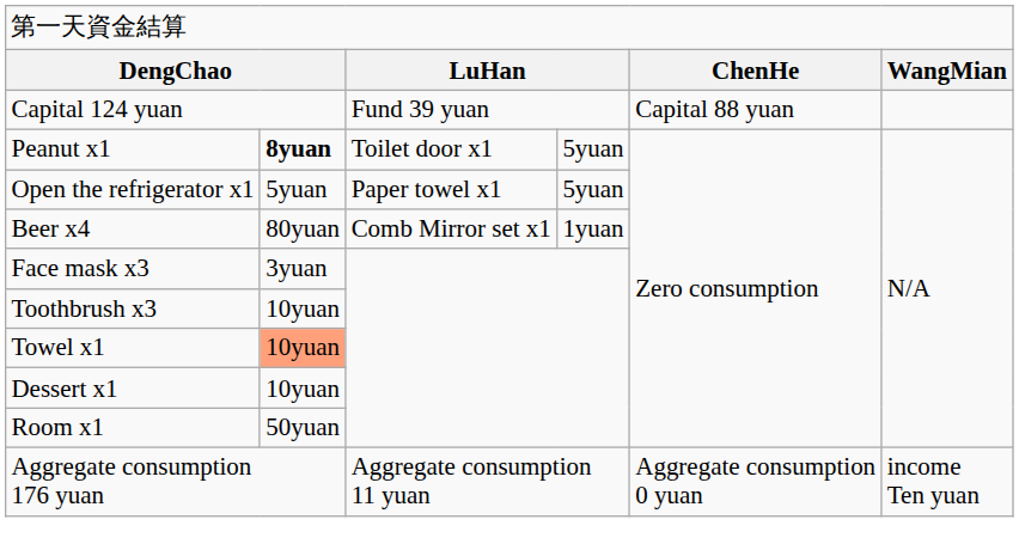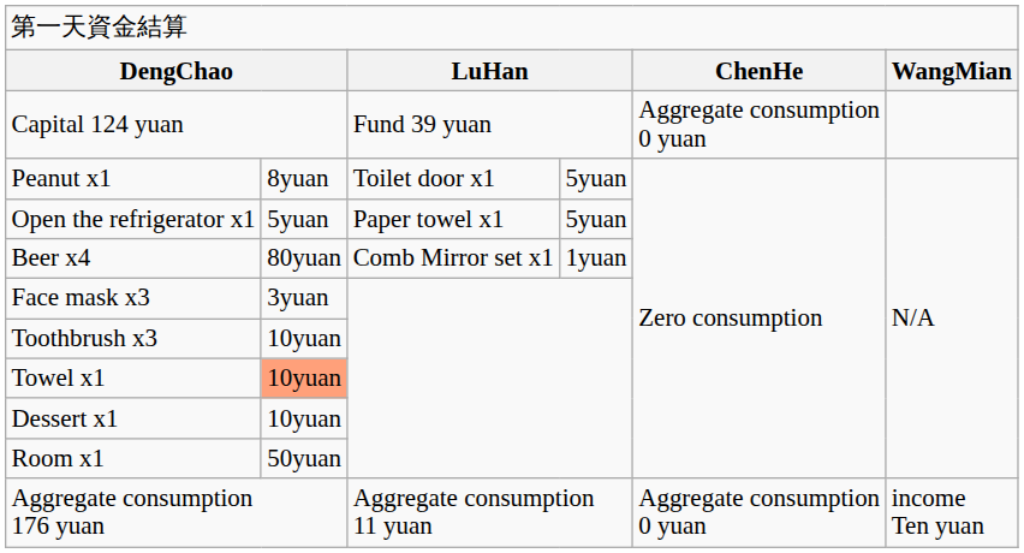 <table class="wikitable">
 <tr>
 <td colspan="6">第一天資金結算</td>
 </tr>
 <tr>
 <th colspan="2">DengChao</th>
 <th colspan="2">LuHan</th>
 <th>ChenHe</th>
 <th>WangMian</th>
 </tr>
 <tr>
 <td colspan="2">Capital 124 yuan</td>
 <td colspan="2">Fund 39 yuan</td>
-<td>Capital 88 yuan</td>
+<td>Aggregate consumption<br>0 yuan</td>
 </tr>
 <tr>
 <td>Peanut x1</td>
-<td><strong>8yuan</strong></td>
+<td>8yuan</td>
 <td>Toilet door x1</td>
 <td>5yuan</td>
 <td rowspan="8">Zero consumption</td>
 <td rowspan="8">N/A</td>
 </tr>
 <tr>
 <td>Open the refrigerator x1</td>
 <td>5yuan</td>
 <td>Paper towel x1</td>
 <td>5yuan</td>
 </tr>
 <tr>
 <td>Beer x4</td>
 <td>80yuan</td>
 <td>Comb Mirror set x1</td>
 <td>1yuan</td>
 </tr>
 <tr>
 <td>Face mask x3</td>
 <td>3yuan</td>
 <td colspan="2" rowspan="5"></td>
 </tr>
 <tr>
 <td>Toothbrush x3</td>
 <td>10yuan</td>
 </tr>
 <tr>
 <td>Towel x1</td>
 <td style="background: lightsalmon;">10yuan</td>
 </tr>
 <tr>
 <td>Dessert x1</td>
 <td>10yuan</td>
 </tr>
 <tr>
 <td>Room x1</td>
 <td>50yuan</td>
 </tr>
 <tr>
 <td colspan="2">Aggregate consumption<br>176 yuan</td>
 <td colspan="2">Aggregate consumption<br>11 yuan</td>
 <td>Aggregate consumption<br>0 yuan</td>
 <td>income<br>Ten yuan</td>
 </tr>
 </table>
